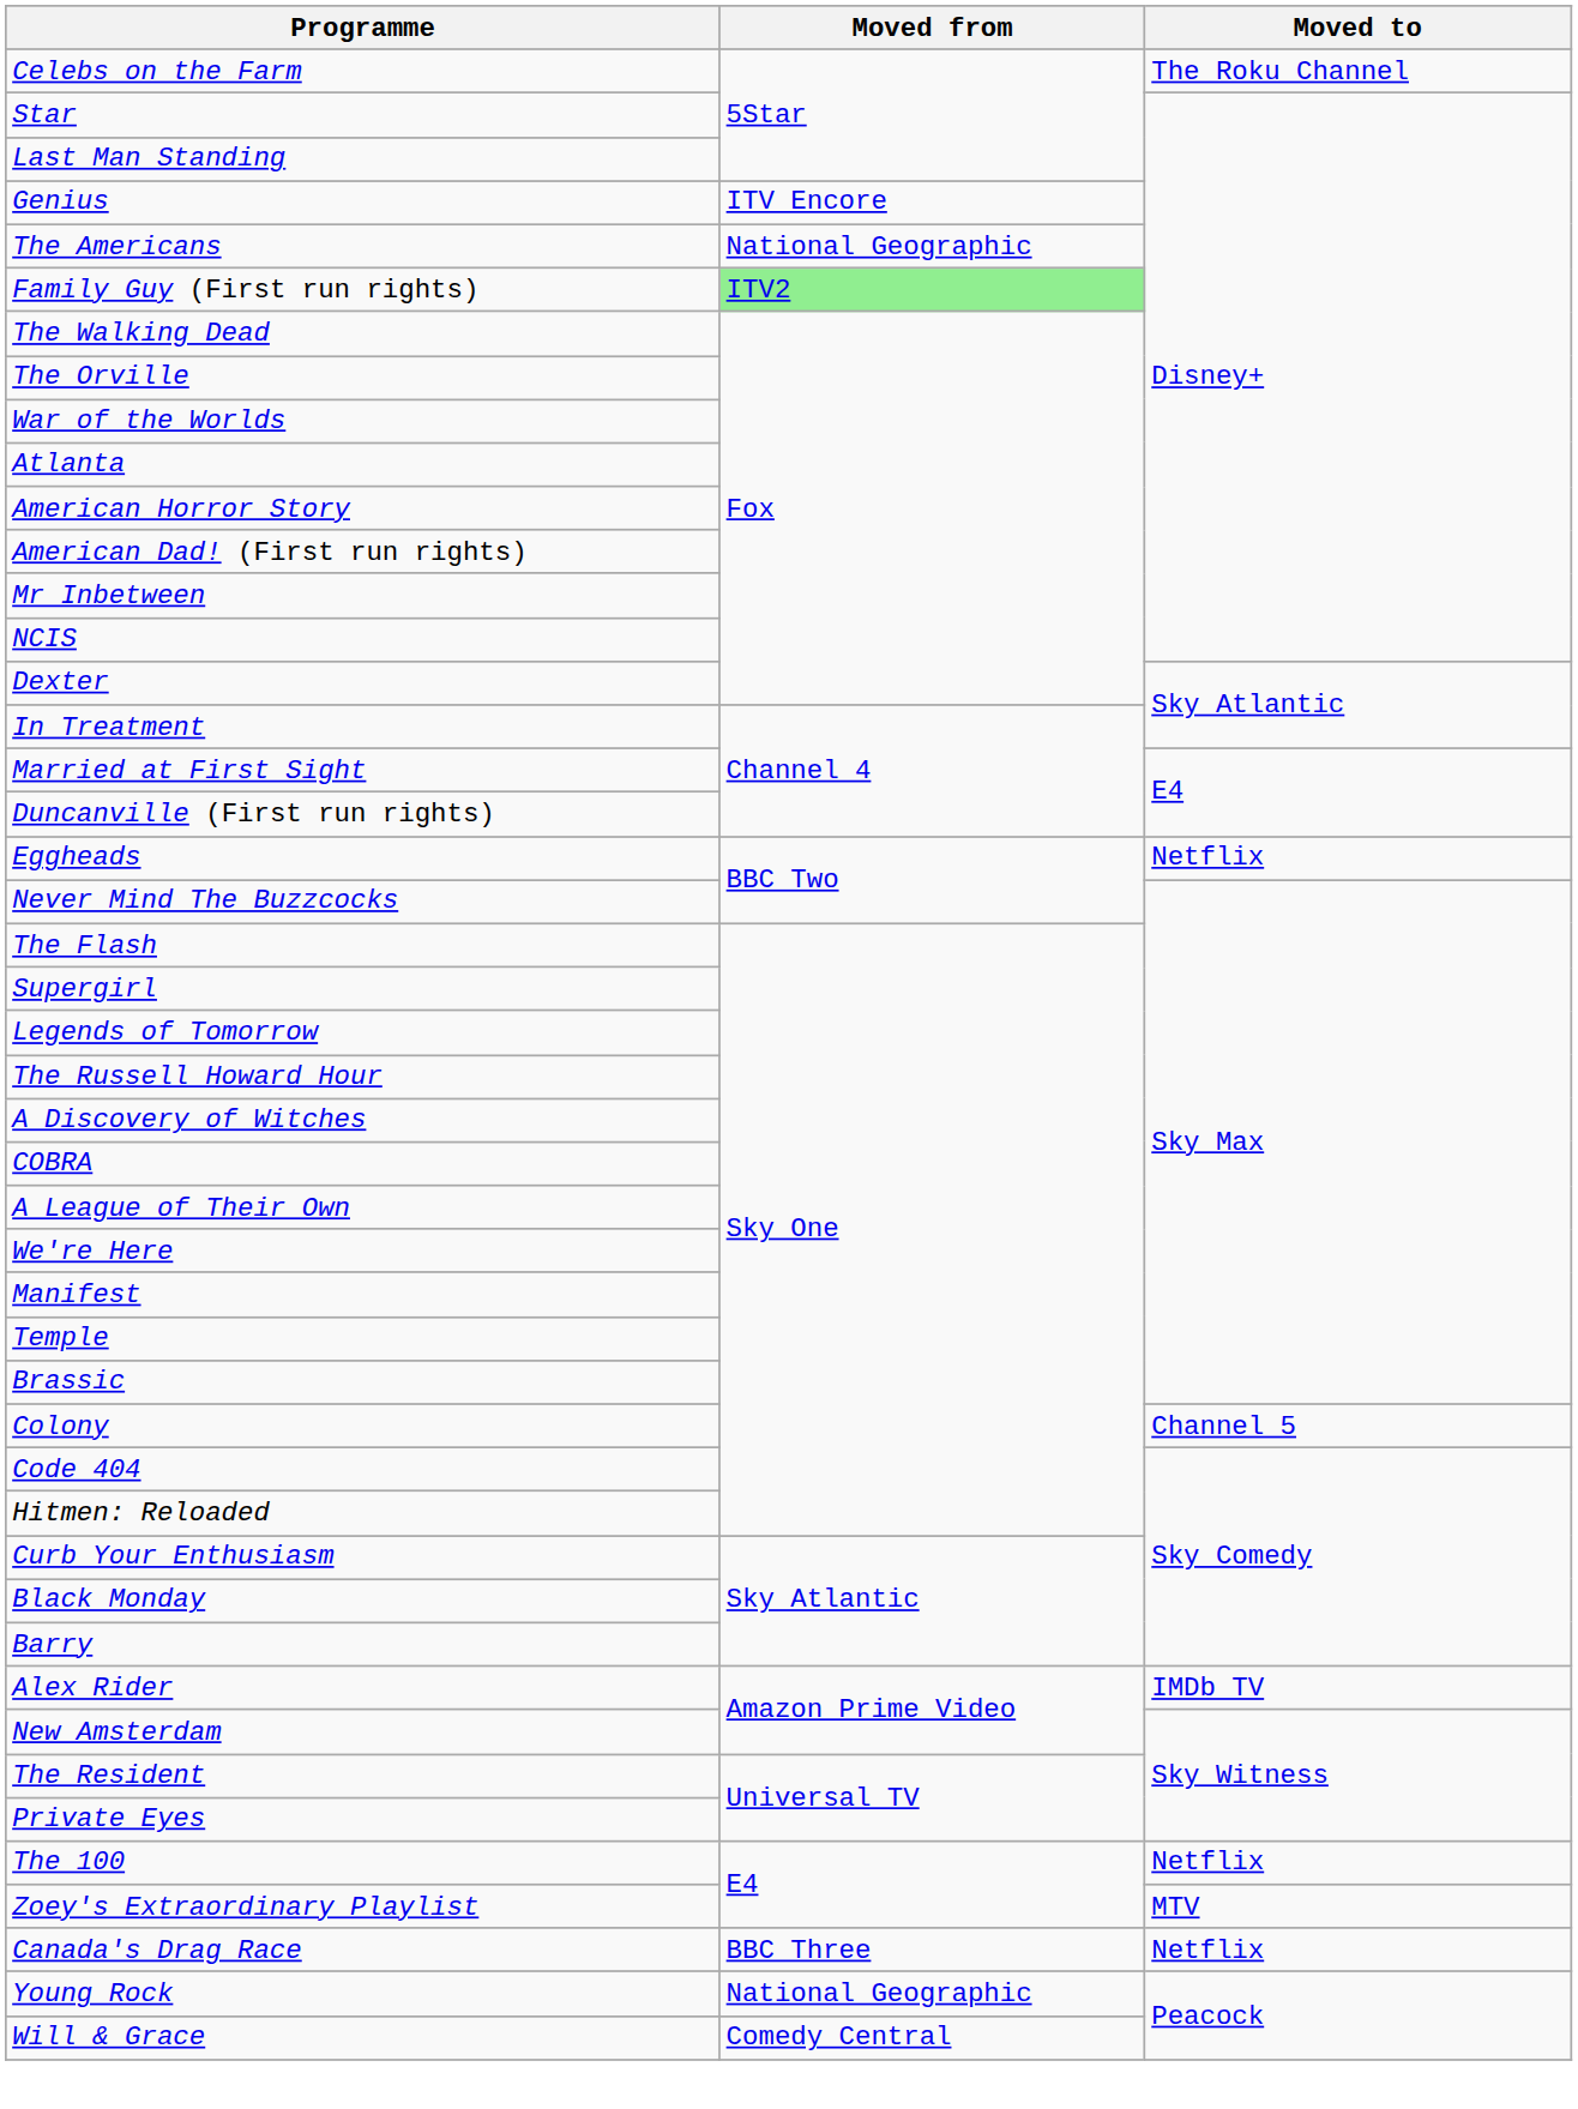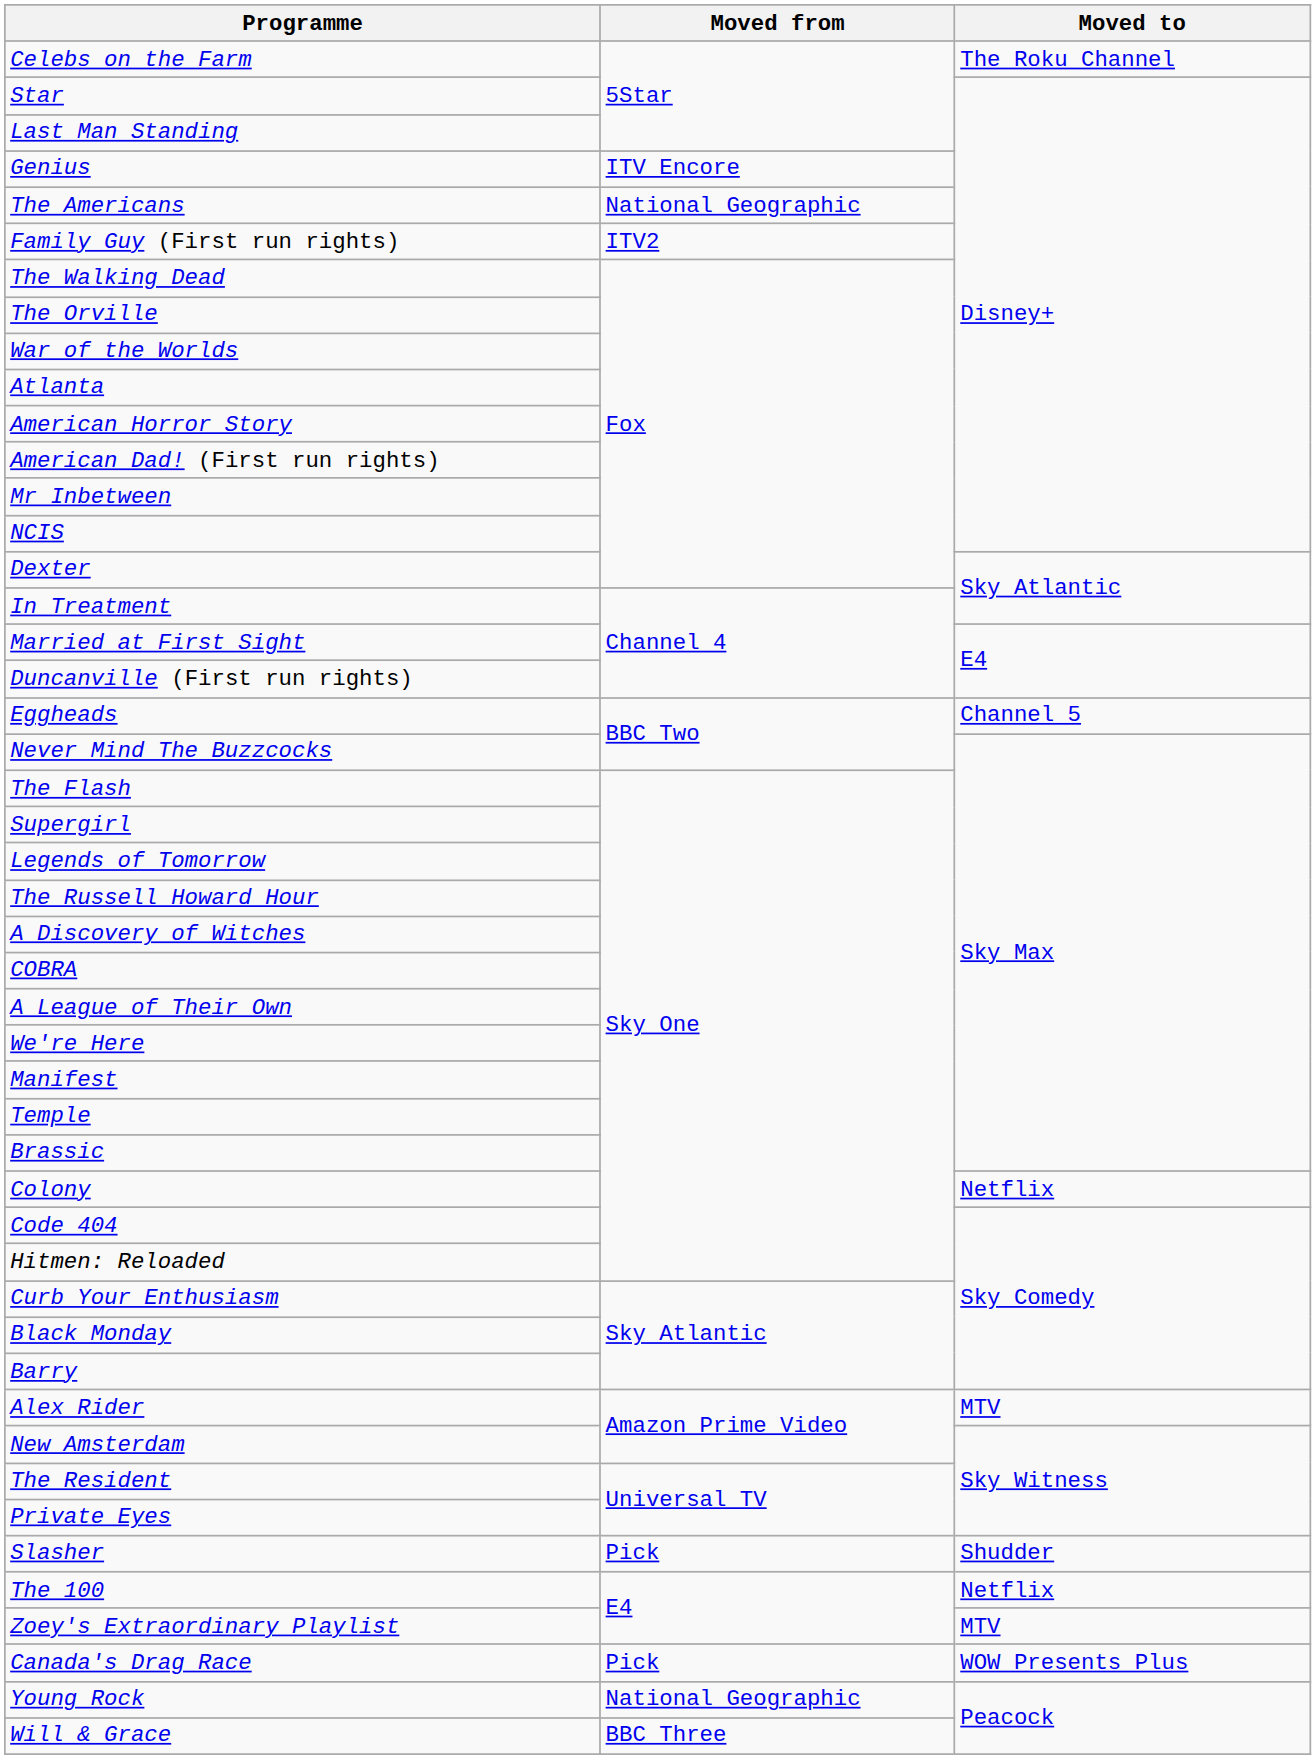 <table class="wikitable">
 <tr>
 <th width=340>Programme</th>
 <th width=200>Moved from</th>
 <th width=200>Moved to</th>
 </tr>
 <tr>
 <td><em><a href='#'>Celebs on the Farm</a></em></td>
 <td rowspan=3><a href='#'>5Star</a></td>
 <td><a href='#'>The Roku Channel</a></td>
 </tr>
 <tr>
 <td><em><a href='#'>Star</a></em></td>
 <td rowspan="13"><a href='#'>Disney+</a></td>
 </tr>
 <tr>
 <td><em><a href='#'>Last Man Standing</a></em></td>
 </tr>
 <tr>
 <td><em><a href='#'>Genius</a></em></td>
 <td><a href='#'>ITV Encore</a></td>
 </tr>
 <tr>
 <td><em><a href='#'>The Americans</a></em></td>
 <td><a href='#'>National Geographic</a></td>
 </tr>
 <tr>
 <td><em><a href='#'>Family Guy</a></em> (First run rights)</td>
-<td style="background: lightgreen;"><a href='#'>ITV2</a></td>
+<td><a href='#'>ITV2</a></td>
 </tr>
 <tr>
 <td><em><a href='#'>The Walking Dead</a></em></td>
 <td rowspan="9"><a href='#'>Fox</a></td>
 </tr>
 <tr>
 <td><em><a href='#'>The Orville</a></em></td>
 </tr>
 <tr>
 <td><em><a href='#'>War of the Worlds</a></em></td>
 </tr>
 <tr>
 <td><em><a href='#'>Atlanta</a></em></td>
 </tr>
 <tr>
 <td><em><a href='#'>American Horror Story</a></em></td>
 </tr>
 <tr>
 <td><em><a href='#'>American Dad!</a></em> (First run rights)</td>
 </tr>
 <tr>
 <td><em><a href='#'>Mr Inbetween</a></em></td>
 </tr>
 <tr>
 <td><em><a href='#'>NCIS</a></em></td>
 </tr>
 <tr>
 <td><em><a href='#'>Dexter</a></em></td>
 <td rowspan="2"><a href='#'>Sky Atlantic</a></td>
 </tr>
 <tr>
 <td><em><a href='#'>In Treatment</a></em></td>
 <td rowspan="3"><a href='#'>Channel 4</a></td>
 </tr>
 <tr>
 <td><em><a href='#'>Married at First Sight</a></em></td>
 <td rowspan="2"><a href='#'>E4</a></td>
 </tr>
 <tr>
 <td><em><a href='#'>Duncanville</a></em> (First run rights)</td>
 </tr>
 <tr>
 <td><em><a href='#'>Eggheads</a></em></td>
 <td rowspan="2"><a href='#'>BBC Two</a></td>
-<td><a href='#'>Netflix</a></td>
+<td><a href='#'>Channel 5</a></td>
 </tr>
 <tr>
 <td><em><a href='#'>Never Mind The Buzzcocks</a></em></td>
 <td rowspan="12"><a href='#'>Sky Max</a></td>
 </tr>
 <tr>
 <td><em><a href='#'>The Flash</a></em></td>
 <td rowspan="14"><a href='#'>Sky One</a></td>
 </tr>
 <tr>
 <td><em><a href='#'>Supergirl</a></em></td>
 </tr>
 <tr>
 <td><em><a href='#'>Legends of Tomorrow</a></em></td>
 </tr>
 <tr>
 <td><em><a href='#'>The Russell Howard Hour</a></em></td>
 </tr>
 <tr>
 <td><em><a href='#'>A Discovery of Witches</a></em></td>
 </tr>
 <tr>
 <td><em><a href='#'>COBRA</a></em></td>
 </tr>
 <tr>
 <td><em><a href='#'>A League of Their Own</a></em></td>
 </tr>
 <tr>
 <td><em><a href='#'>We're Here</a></em></td>
 </tr>
 <tr>
 <td><em><a href='#'>Manifest</a></em></td>
 </tr>
 <tr>
 <td><em><a href='#'>Temple</a></em></td>
 </tr>
 <tr>
 <td><em><a href='#'>Brassic</a></em></td>
 </tr>
 <tr>
 <td><em><a href='#'>Colony</a></em></td>
-<td><a href='#'>Channel 5</a></td>
+<td><a href='#'>Netflix</a></td>
 </tr>
 <tr>
 <td><em><a href='#'>Code 404</a></em></td>
 <td rowspan="5"><a href='#'>Sky Comedy</a></td>
 </tr>
 <tr>
 <td><em>Hitmen: Reloaded</em></td>
 </tr>
 <tr>
 <td><em><a href='#'>Curb Your Enthusiasm</a></em></td>
 <td rowspan="3"><a href='#'>Sky Atlantic</a></td>
 </tr>
 <tr>
 <td><em><a href='#'>Black Monday</a></em></td>
 </tr>
 <tr>
 <td><em><a href='#'>Barry</a></em></td>
 </tr>
 <tr>
 <td><em><a href='#'>Alex Rider</a></em></td>
 <td rowspan="2"><a href='#'>Amazon Prime Video</a></td>
-<td><a href='#'>IMDb TV</a></td>
+<td><a href='#'>MTV</a></td>
 </tr>
 <tr>
 <td><em><a href='#'>New Amsterdam</a></em></td>
 <td rowspan="3"><a href='#'>Sky Witness</a></td>
 </tr>
 <tr>
 <td><em><a href='#'>The Resident</a></em></td>
 <td rowspan="2"><a href='#'>Universal TV</a></td>
 </tr>
 <tr>
 <td><em><a href='#'>Private Eyes</a></em></td>
 </tr>
 <tr>
+<td><em><a href='#'>Slasher</a></em></td>
+<td><a href='#'>Pick</a></td>
+<td><a href='#'>Shudder</a></td>
+</tr>
+<tr>
 <td><em><a href='#'>The 100</a></em></td>
 <td rowspan="2"><a href='#'>E4</a></td>
 <td><a href='#'>Netflix</a></td>
 </tr>
 <tr>
 <td><em><a href='#'>Zoey's Extraordinary Playlist</a></em></td>
 <td><a href='#'>MTV</a></td>
 </tr>
 <tr>
 <td><em><a href='#'>Canada's Drag Race</a></em></td>
-<td><a href='#'>BBC Three</a></td>
-<td><a href='#'>Netflix</a></td>
+<td><a href='#'>Pick</a></td>
+<td><a href='#'>WOW Presents Plus</a></td>
 </tr>
 <tr>
 <td><em><a href='#'>Young Rock</a></em></td>
 <td><a href='#'>National Geographic</a></td>
 <td rowspan="2"><a href='#'>Peacock</a></td>
 </tr>
 <tr>
 <td><em><a href='#'>Will & Grace</a></em></td>
-<td><a href='#'>Comedy Central</a></td>
+<td><a href='#'>BBC Three</a></td>
 </tr>
 </table>
